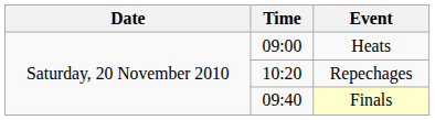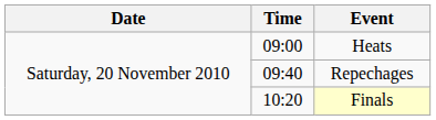 <table class = "wikitable" style="text-align:center;">
 <tr>
 <th width=220>Date</th>
 <th width=50>Time</th>
 <th width=100>Event</th>
 </tr>
 <tr>
 <td rowspan=3>Saturday, 20 November 2010</td>
 <td>09:00</td>
 <td>Heats</td>
 </tr>
 <tr>
-<td>10:20</td>
+<td>09:40</td>
 <td>Repechages</td>
 </tr>
 <tr>
-<td>09:40</td>
+<td>10:20</td>
 <td style="background:#ffffcc;">Finals</td>
 </tr>
 </table>
